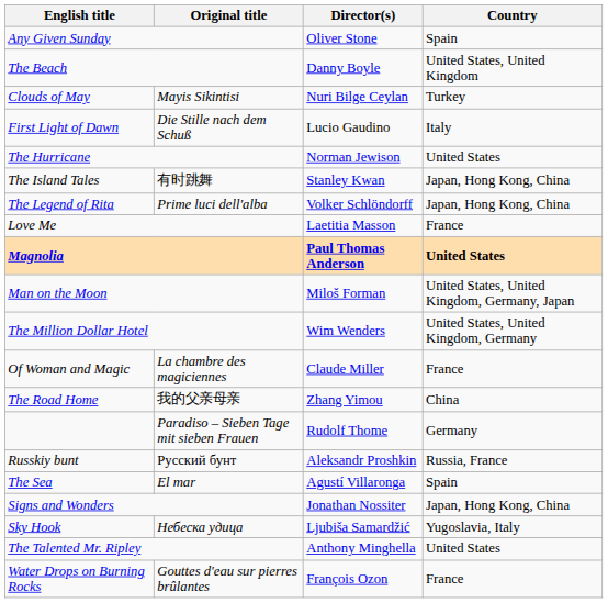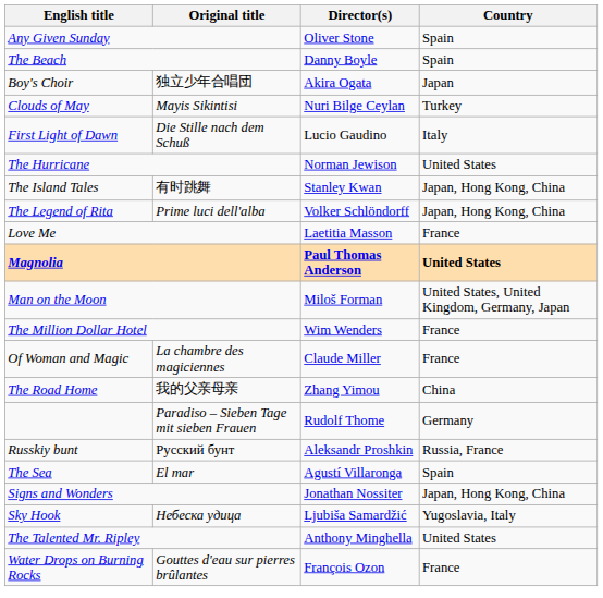 <table class="wikitable" width="78%" cellpadding="5">
 <tr>
 <th width="25%">English title</th>
 <th width="25%">Original title</th>
 <th width="20%">Director(s)</th>
 <th width="30%">Country</th>
 </tr>
 <tr>
 <td colspan="2"><em><a href='#'>Any Given Sunday</a></em></td>
 <td><a href='#'>Oliver Stone</a></td>
 <td>Spain</td>
 </tr>
 <tr>
 <td colspan="2"><em><a href='#'>The Beach</a></em></td>
 <td><a href='#'>Danny Boyle</a></td>
-<td>United States, United Kingdom</td>
+<td>Spain</td>
+</tr>
+<tr>
+<td><em>Boy's Choir</em></td>
+<td>独立少年合唱団</td>
+<td><a href='#'>Akira Ogata</a></td>
+<td>Japan</td>
 </tr>
 <tr>
 <td><em><a href='#'>Clouds of May</a></em></td>
 <td><em>Mayis Sikintisi</em></td>
 <td><a href='#'>Nuri Bilge Ceylan</a></td>
 <td>Turkey</td>
 </tr>
 <tr>
 <td><em><a href='#'>First Light of Dawn</a></em></td>
 <td><em>Die Stille nach dem Schuß</em></td>
 <td>Lucio Gaudino</td>
 <td>Italy</td>
 </tr>
 <tr>
 <td colspan="2"><em><a href='#'>The Hurricane</a></em></td>
 <td><a href='#'>Norman Jewison</a></td>
 <td>United States</td>
 </tr>
 <tr>
 <td><em>The Island Tales</em></td>
 <td>有时跳舞</td>
 <td><a href='#'>Stanley Kwan</a></td>
 <td>Japan, Hong Kong, China</td>
 </tr>
 <tr>
 <td><em><a href='#'>The Legend of Rita</a></em></td>
 <td><em>Prime luci dell'alba</em></td>
 <td><a href='#'>Volker Schlöndorff</a></td>
 <td>Japan, Hong Kong, China</td>
 </tr>
 <tr>
 <td colspan="2"><em>Love Me</em></td>
 <td><a href='#'>Laetitia Masson</a></td>
 <td>France</td>
 </tr>
 <tr style="background:#FFDEAD;">
 <td colspan="2"><em><a href='#'><strong>Magnolia</strong></a></em></td>
 <td><strong><a href='#'>Paul Thomas Anderson</a></strong></td>
 <td><strong>United States</strong></td>
 </tr>
 <tr>
 <td colspan="2"><em><a href='#'>Man on the Moon</a></em></td>
 <td><a href='#'>Miloš Forman</a></td>
 <td>United States, United Kingdom, Germany, Japan</td>
 </tr>
 <tr>
 <td colspan="2"><em><a href='#'>The Million Dollar Hotel</a></em></td>
 <td><a href='#'>Wim Wenders</a></td>
-<td>United States, United Kingdom, Germany</td>
+<td>France</td>
 </tr>
 <tr>
 <td><em>Of Woman and Magic</em></td>
 <td><em>La chambre des magiciennes</em></td>
 <td><a href='#'>Claude Miller</a></td>
 <td>France</td>
 </tr>
 <tr>
 <td><em><a href='#'>The Road Home</a></em></td>
 <td>我的父亲母亲</td>
 <td><a href='#'>Zhang Yimou</a></td>
 <td>China</td>
 </tr>
 <tr>
 <td><em></em></td>
 <td><em>Paradiso – Sieben Tage mit sieben Frauen</em></td>
 <td><a href='#'>Rudolf Thome</a></td>
 <td>Germany</td>
 </tr>
 <tr>
 <td><em>Russkiy bunt</em></td>
 <td>Русский бунт</td>
 <td><a href='#'>Aleksandr Proshkin</a></td>
 <td>Russia, France</td>
 </tr>
 <tr>
 <td><em><a href='#'>The Sea</a></em></td>
 <td><em>El mar</em></td>
 <td><a href='#'>Agustí Villaronga</a></td>
 <td>Spain</td>
 </tr>
 <tr>
 <td colspan="2"><em><a href='#'>Signs and Wonders</a></em></td>
 <td><a href='#'>Jonathan Nossiter</a></td>
 <td>Japan, Hong Kong, China</td>
 </tr>
 <tr>
 <td><em><a href='#'>Sky Hook</a></em></td>
 <td><em>Небеска удица</em></td>
 <td><a href='#'>Ljubiša Samardžić</a></td>
 <td>Yugoslavia, Italy</td>
 </tr>
 <tr>
 <td colspan="2"><em><a href='#'>The Talented Mr. Ripley</a></em></td>
 <td><a href='#'>Anthony Minghella</a></td>
 <td>United States</td>
 </tr>
 <tr>
 <td><em><a href='#'>Water Drops on Burning Rocks</a></em></td>
 <td><em>Gouttes d'eau sur pierres brûlantes</em></td>
 <td><a href='#'>François Ozon</a></td>
 <td>France</td>
 </tr>
 </table>
